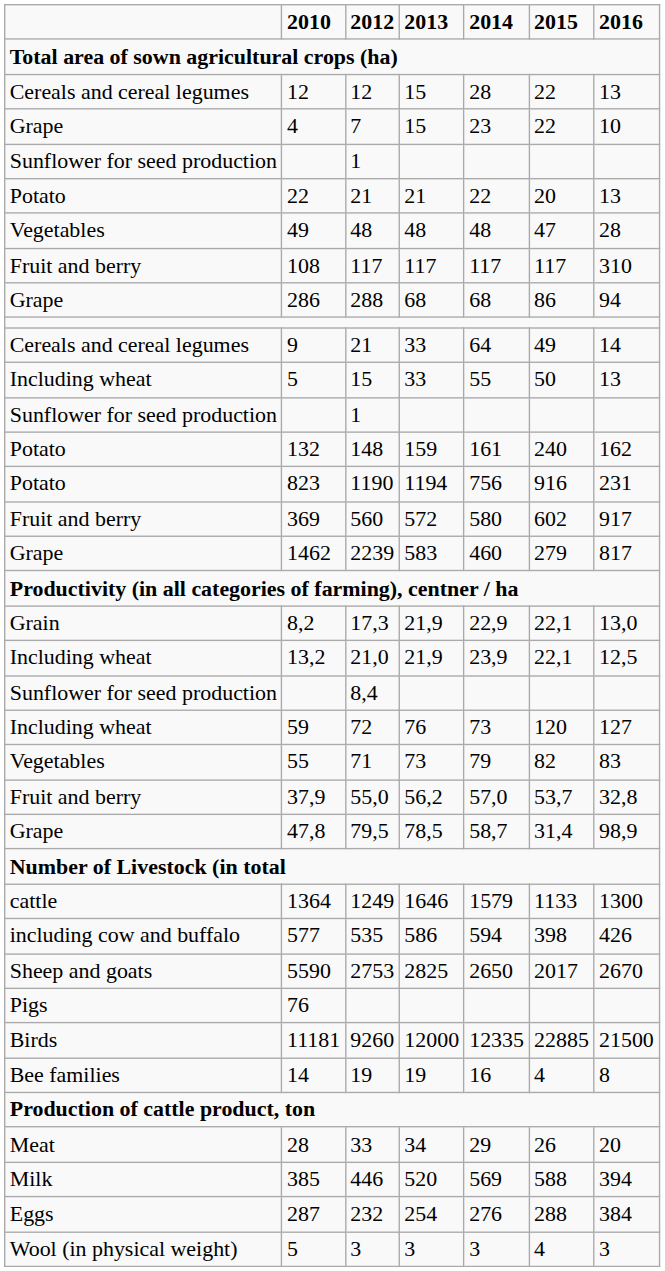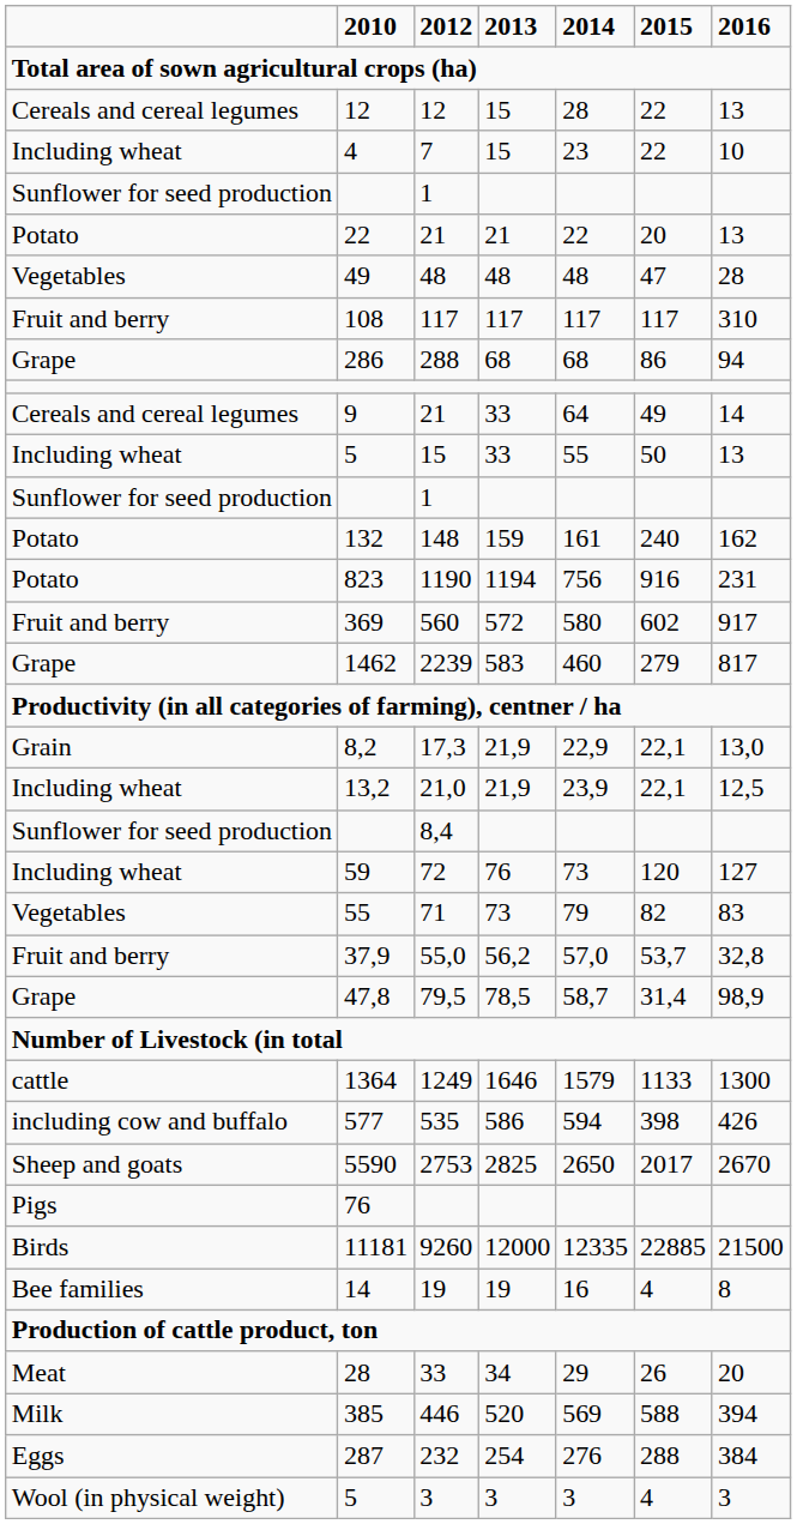 <table class="wikitable">
 <tr>
 <td></td>
 <td><strong>2010</strong></td>
 <td><strong>2012</strong></td>
 <td><strong>2013</strong></td>
 <td><strong>2014</strong></td>
 <td><strong>2015</strong></td>
 <td><strong>2016</strong></td>
 </tr>
 <tr>
 <td colspan="7"><strong>Total  area of sown agricultural crops (ha)                   </strong></td>
 </tr>
 <tr>
 <td>Cereals  and cereal legumes</td>
 <td>12</td>
 <td>12</td>
 <td>15</td>
 <td>28</td>
 <td>22</td>
 <td>13</td>
 </tr>
 <tr>
-<td>Grape</td>
+<td>Including  wheat</td>
 <td>4</td>
 <td>7</td>
 <td>15</td>
 <td>23</td>
 <td>22</td>
 <td>10</td>
 </tr>
 <tr>
 <td>Sunflower  for seed production</td>
 <td></td>
 <td>1</td>
 <td></td>
 <td></td>
 <td></td>
 <td></td>
 </tr>
 <tr>
 <td>Potato</td>
 <td>22</td>
 <td>21</td>
 <td>21</td>
 <td>22</td>
 <td>20</td>
 <td>13</td>
 </tr>
 <tr>
 <td>Vegetables</td>
 <td>49</td>
 <td>48</td>
 <td>48</td>
 <td>48</td>
 <td>47</td>
 <td>28</td>
 </tr>
 <tr>
 <td>Fruit  and berry</td>
 <td>108</td>
 <td>117</td>
 <td>117</td>
 <td>117</td>
 <td>117</td>
 <td>310</td>
 </tr>
 <tr>
 <td>Grape</td>
 <td>286</td>
 <td>288</td>
 <td>68</td>
 <td>68</td>
 <td>86</td>
 <td>94</td>
 </tr>
 <tr>
 <td colspan="7"></td>
 </tr>
 <tr>
 <td>Cereals  and cereal legumes    </td>
 <td>9</td>
 <td>21</td>
 <td>33</td>
 <td>64</td>
 <td>49</td>
 <td>14</td>
 </tr>
 <tr>
 <td>Including  wheat</td>
 <td>5</td>
 <td>15</td>
 <td>33</td>
 <td>55</td>
 <td>50</td>
 <td>13</td>
 </tr>
 <tr>
 <td>Sunflower  for seed production</td>
 <td></td>
 <td>1</td>
 <td></td>
 <td></td>
 <td></td>
 <td></td>
 </tr>
 <tr>
 <td>Potato</td>
 <td>132</td>
 <td>148</td>
 <td>159</td>
 <td>161</td>
 <td>240</td>
 <td>162</td>
 </tr>
 <tr>
 <td>Potato</td>
 <td>823</td>
 <td>1190</td>
 <td>1194</td>
 <td>756</td>
 <td>916</td>
 <td>231</td>
 </tr>
 <tr>
 <td>Fruit  and berry</td>
 <td>369</td>
 <td>560</td>
 <td>572</td>
 <td>580</td>
 <td>602</td>
 <td>917</td>
 </tr>
 <tr>
 <td>Grape</td>
 <td>1462</td>
 <td>2239</td>
 <td>583</td>
 <td>460</td>
 <td>279</td>
 <td>817</td>
 </tr>
 <tr>
 <td colspan="7"><strong>Productivity  (in all categories of farming), centner / ha</strong></td>
 </tr>
 <tr>
 <td>Grain</td>
 <td>8,2</td>
 <td>17,3</td>
 <td>21,9</td>
 <td>22,9</td>
 <td>22,1</td>
 <td>13,0</td>
 </tr>
 <tr>
 <td>Including  wheat</td>
 <td>13,2</td>
 <td>21,0</td>
 <td>21,9</td>
 <td>23,9</td>
 <td>22,1</td>
 <td>12,5</td>
 </tr>
 <tr>
 <td>Sunflower  for seed production</td>
 <td></td>
 <td>8,4</td>
 <td></td>
 <td></td>
 <td></td>
 <td></td>
 </tr>
 <tr>
 <td>Including  wheat</td>
 <td>59</td>
 <td>72</td>
 <td>76</td>
 <td>73</td>
 <td>120</td>
 <td>127</td>
 </tr>
 <tr>
 <td>Vegetables</td>
 <td>55</td>
 <td>71</td>
 <td>73</td>
 <td>79</td>
 <td>82</td>
 <td>83</td>
 </tr>
 <tr>
 <td>Fruit  and berry</td>
 <td>37,9</td>
 <td>55,0</td>
 <td>56,2</td>
 <td>57,0</td>
 <td>53,7</td>
 <td>32,8</td>
 </tr>
 <tr>
 <td>Grape</td>
 <td>47,8</td>
 <td>79,5</td>
 <td>78,5</td>
 <td>58,7</td>
 <td>31,4</td>
 <td>98,9</td>
 </tr>
 <tr>
 <td colspan="7"><strong>Number  of Livestock (in total</strong></td>
 </tr>
 <tr>
 <td>cattle</td>
 <td>1364</td>
 <td>1249</td>
 <td>1646</td>
 <td>1579</td>
 <td>1133</td>
 <td>1300</td>
 </tr>
 <tr>
 <td>including cow and buffalo</td>
 <td>577</td>
 <td>535</td>
 <td>586</td>
 <td>594</td>
 <td>398</td>
 <td>426</td>
 </tr>
 <tr>
 <td>Sheep and goats</td>
 <td>5590</td>
 <td>2753</td>
 <td>2825</td>
 <td>2650</td>
 <td>2017</td>
 <td>2670</td>
 </tr>
 <tr>
 <td>Pigs</td>
 <td>76</td>
 <td></td>
 <td></td>
 <td></td>
 <td></td>
 <td></td>
 </tr>
 <tr>
 <td>Birds</td>
 <td>11181</td>
 <td>9260</td>
 <td>12000</td>
 <td>12335</td>
 <td>22885</td>
 <td>21500</td>
 </tr>
 <tr>
 <td>Bee families</td>
 <td>14</td>
 <td>19</td>
 <td>19</td>
 <td>16</td>
 <td>4</td>
 <td>8</td>
 </tr>
 <tr>
 <td colspan="7"><strong>Production  of cattle product, ton</strong></td>
 </tr>
 <tr>
 <td>Meat</td>
 <td>28</td>
 <td>33</td>
 <td>34</td>
 <td>29</td>
 <td>26</td>
 <td>20</td>
 </tr>
 <tr>
 <td>Milk</td>
 <td>385</td>
 <td>446</td>
 <td>520</td>
 <td>569</td>
 <td>588</td>
 <td>394</td>
 </tr>
 <tr>
 <td>Eggs</td>
 <td>287</td>
 <td>232</td>
 <td>254</td>
 <td>276</td>
 <td>288</td>
 <td>384</td>
 </tr>
 <tr>
 <td>Wool  (in physical weight)</td>
 <td>5</td>
 <td>3</td>
 <td>3</td>
 <td>3</td>
 <td>4</td>
 <td>3</td>
 </tr>
 </table>
